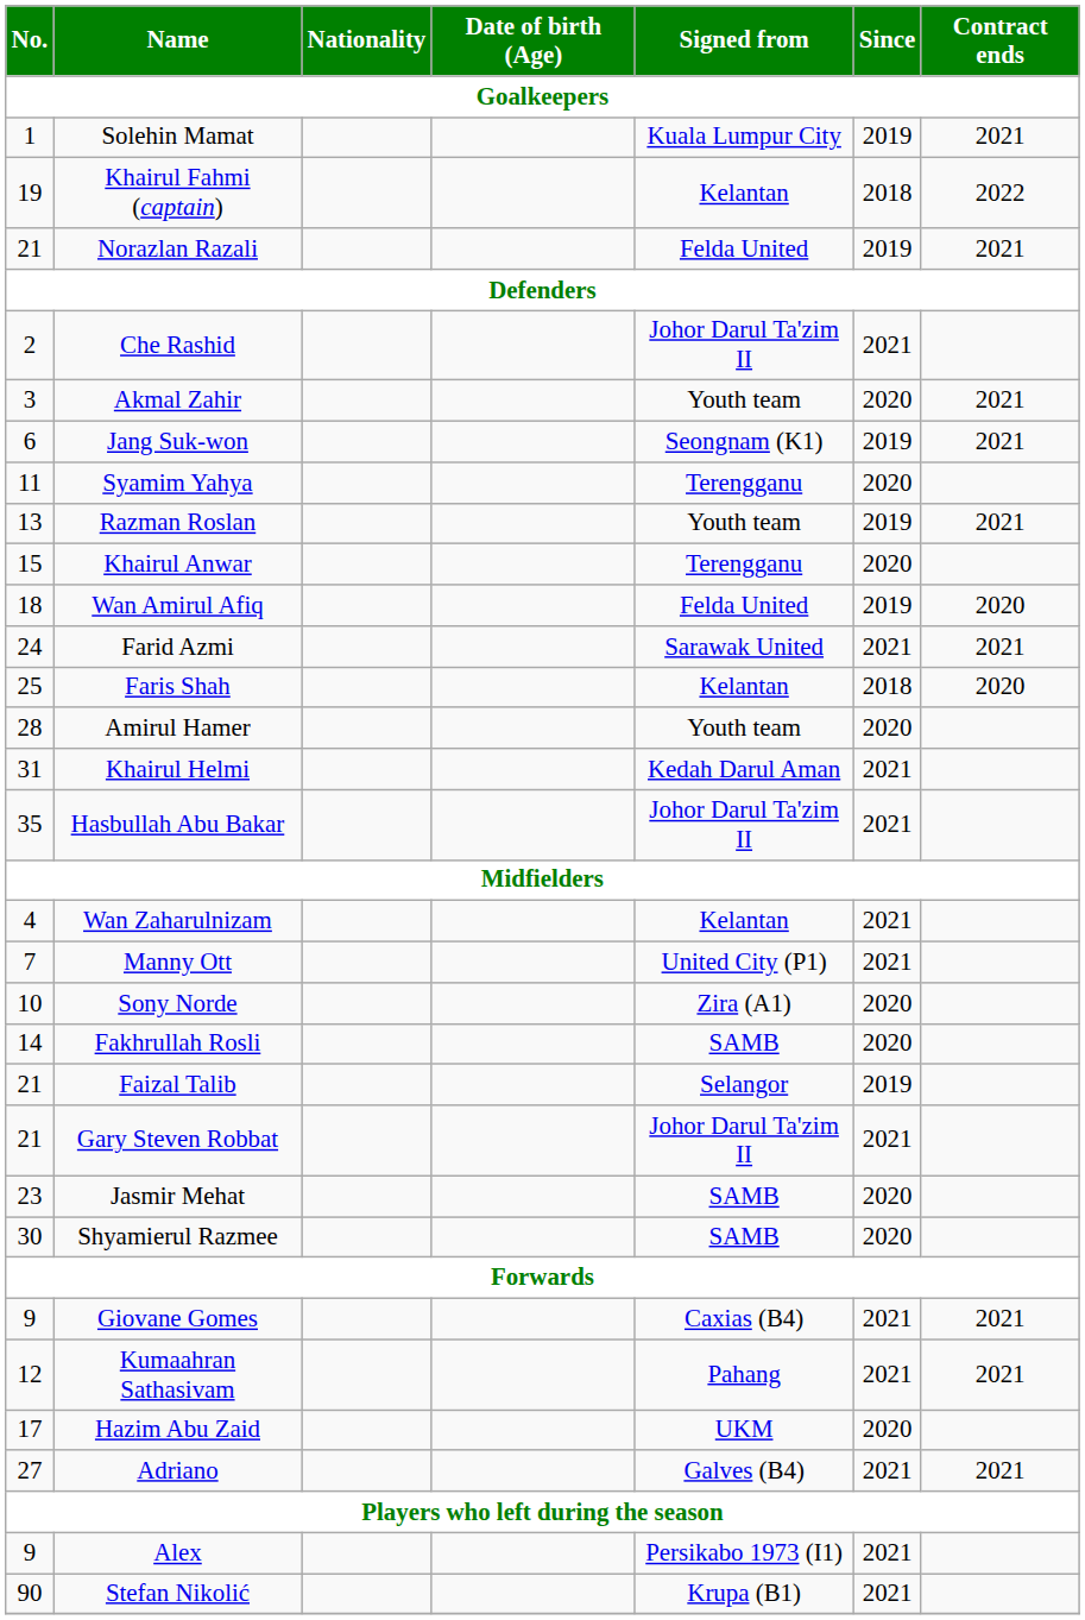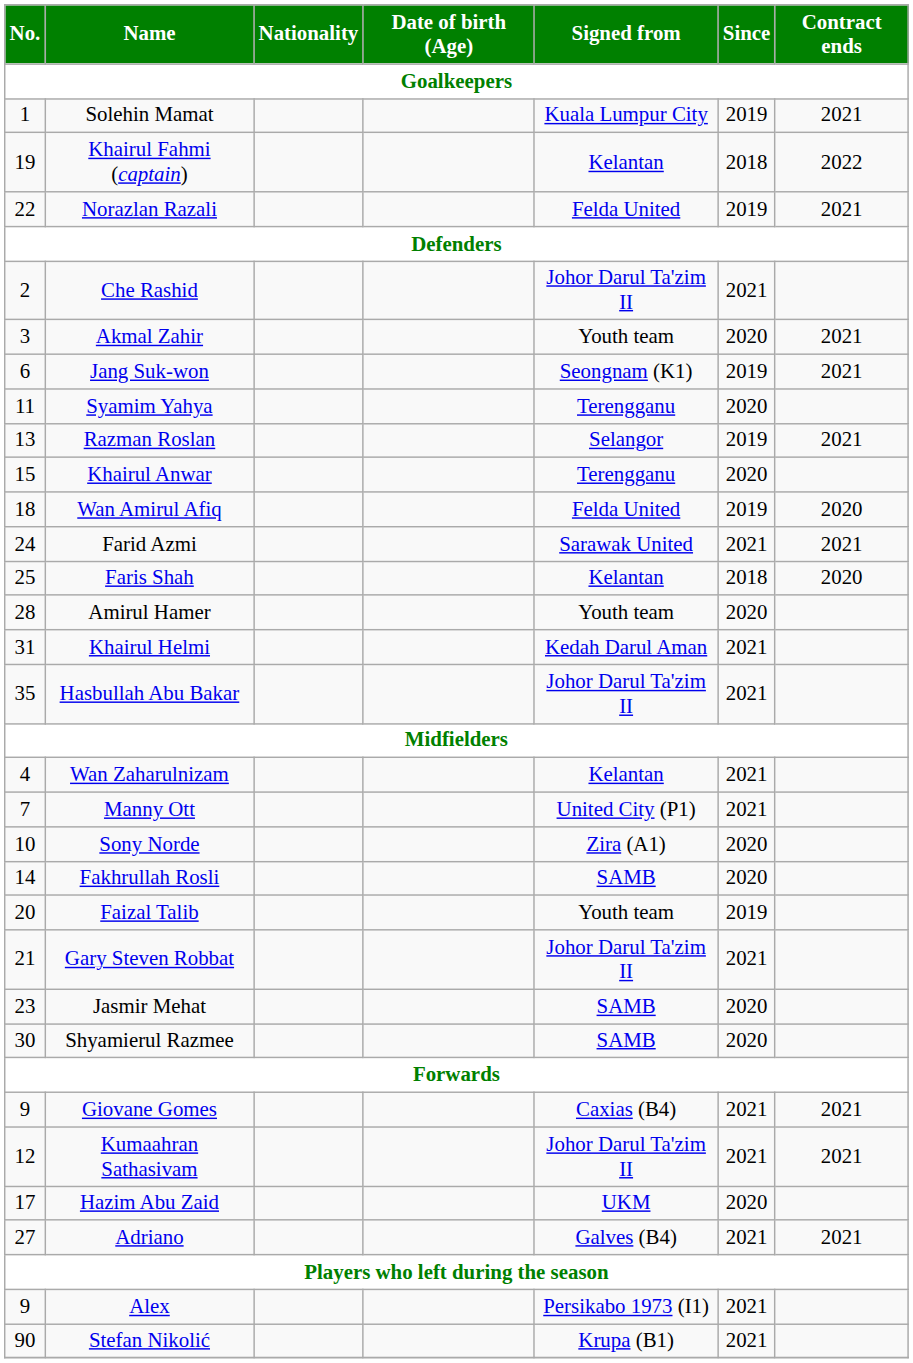 <table class="wikitable"  style="text-align:center; font-size:90%; width:100%;">
 <tr>
 <th style="background:green; color:white; text-align:center;">No.</th>
 <th style="background:green; color:white; text-align:center;">Name</th>
 <th style="background:green; color:white; text-align:center;">Nationality</th>
 <th style="background:green; color:white; text-align:center;">Date of birth (Age)</th>
 <th style="background:green; color:white; text-align:center;">Signed from</th>
 <th style="background:green; color:white; text-align:center;">Since</th>
 <th style="background:green; color:white; text-align:center;">Contract ends</th>
 </tr>
 <tr>
 <th colspan="8" style="background:white; color:green; text-align:center">Goalkeepers</th>
 </tr>
 <tr>
 <td>1</td>
 <td>Solehin Mamat</td>
 <td></td>
 <td></td>
 <td> <a href='#'>Kuala Lumpur City</a></td>
 <td>2019</td>
 <td>2021</td>
 </tr>
 <tr>
 <td>19</td>
 <td><a href='#'>Khairul Fahmi</a> (<em><a href='#'>captain</a></em>)</td>
 <td></td>
 <td></td>
 <td> <a href='#'>Kelantan</a></td>
 <td>2018</td>
 <td>2022</td>
 </tr>
 <tr>
-<td>21</td>
+<td>22</td>
 <td><a href='#'>Norazlan Razali</a></td>
 <td></td>
 <td></td>
 <td> <a href='#'>Felda United</a></td>
 <td>2019</td>
 <td>2021</td>
 </tr>
 <tr>
 <th colspan="8" style="background:white; color:green; text-align:center">Defenders</th>
 </tr>
 <tr>
 <td>2</td>
 <td><a href='#'>Che Rashid</a></td>
 <td></td>
 <td></td>
 <td> <a href='#'>Johor Darul Ta'zim II</a></td>
 <td>2021</td>
 <td></td>
 </tr>
 <tr>
 <td>3</td>
 <td><a href='#'>Akmal Zahir</a></td>
 <td></td>
 <td></td>
 <td>Youth team</td>
 <td>2020</td>
 <td>2021</td>
 </tr>
 <tr>
 <td>6</td>
 <td><a href='#'>Jang Suk-won</a></td>
 <td></td>
 <td></td>
 <td> <a href='#'>Seongnam</a> (K1)</td>
 <td>2019</td>
 <td>2021</td>
 </tr>
 <tr>
 <td>11</td>
 <td><a href='#'>Syamim Yahya</a></td>
 <td></td>
 <td></td>
 <td> <a href='#'>Terengganu</a></td>
 <td>2020</td>
 <td></td>
 </tr>
 <tr>
 <td>13</td>
 <td><a href='#'>Razman Roslan</a></td>
 <td></td>
 <td></td>
-<td>Youth team</td>
+<td> <a href='#'>Selangor</a></td>
 <td>2019</td>
 <td>2021</td>
 </tr>
 <tr>
 <td>15</td>
 <td><a href='#'>Khairul Anwar</a></td>
 <td></td>
 <td></td>
 <td> <a href='#'>Terengganu</a></td>
 <td>2020</td>
 <td></td>
 </tr>
 <tr>
 <td>18</td>
 <td><a href='#'>Wan Amirul Afiq</a></td>
 <td></td>
 <td></td>
 <td> <a href='#'>Felda United</a></td>
 <td>2019</td>
 <td>2020</td>
 </tr>
 <tr>
 <td>24</td>
 <td>Farid Azmi</td>
 <td></td>
 <td></td>
 <td> <a href='#'>Sarawak United</a></td>
 <td>2021</td>
 <td>2021</td>
 </tr>
 <tr>
 <td>25</td>
 <td><a href='#'>Faris Shah</a></td>
 <td></td>
 <td></td>
 <td> <a href='#'>Kelantan</a></td>
 <td>2018</td>
 <td>2020</td>
 </tr>
 <tr>
 <td>28</td>
 <td>Amirul Hamer</td>
 <td></td>
 <td></td>
 <td>Youth team</td>
 <td>2020</td>
 <td></td>
 </tr>
 <tr>
 <td>31</td>
 <td><a href='#'>Khairul Helmi</a></td>
 <td></td>
 <td></td>
 <td> <a href='#'>Kedah Darul Aman</a></td>
 <td>2021</td>
 <td></td>
 </tr>
 <tr>
 <td>35</td>
 <td><a href='#'>Hasbullah Abu Bakar</a></td>
 <td></td>
 <td></td>
 <td> <a href='#'>Johor Darul Ta'zim II</a></td>
 <td>2021</td>
 <td></td>
 </tr>
 <tr>
 <th colspan="8" style="background:white; color:green; text-align:center">Midfielders</th>
 </tr>
 <tr>
 <td>4</td>
 <td><a href='#'>Wan Zaharulnizam</a></td>
 <td></td>
 <td></td>
 <td> <a href='#'>Kelantan</a></td>
 <td>2021</td>
 <td></td>
 </tr>
 <tr>
 <td>7</td>
 <td><a href='#'>Manny Ott</a></td>
 <td></td>
 <td></td>
 <td> <a href='#'>United City</a> (P1)</td>
 <td>2021</td>
 <td></td>
 </tr>
 <tr>
 <td>10</td>
 <td><a href='#'>Sony Norde</a></td>
 <td></td>
 <td></td>
 <td> <a href='#'>Zira</a> (A1)</td>
 <td>2020</td>
 <td></td>
 </tr>
 <tr>
 <td>14</td>
 <td><a href='#'>Fakhrullah Rosli</a></td>
 <td></td>
 <td></td>
 <td> <a href='#'>SAMB</a></td>
 <td>2020</td>
 <td></td>
 </tr>
 <tr>
-<td>21</td>
+<td>20</td>
 <td><a href='#'>Faizal Talib</a></td>
 <td></td>
 <td></td>
-<td> <a href='#'>Selangor</a></td>
+<td>Youth team</td>
 <td>2019</td>
 <td></td>
 </tr>
 <tr>
 <td>21</td>
 <td><a href='#'>Gary Steven Robbat</a></td>
 <td></td>
 <td></td>
 <td> <a href='#'>Johor Darul Ta'zim II</a></td>
 <td>2021</td>
 <td></td>
 </tr>
 <tr>
 <td>23</td>
 <td>Jasmir Mehat</td>
 <td></td>
 <td></td>
 <td> <a href='#'>SAMB</a></td>
 <td>2020</td>
 <td></td>
 </tr>
 <tr>
 <td>30</td>
 <td>Shyamierul Razmee</td>
 <td></td>
 <td></td>
 <td> <a href='#'>SAMB</a></td>
 <td>2020</td>
 <td></td>
 </tr>
 <tr>
 <th colspan="8" style="background:white; color:green; text-align:center">Forwards</th>
 </tr>
 <tr>
 <td>9</td>
 <td><a href='#'>Giovane Gomes</a></td>
 <td></td>
 <td></td>
 <td> <a href='#'>Caxias</a> (B4)</td>
 <td>2021</td>
 <td>2021</td>
 </tr>
 <tr>
 <td>12</td>
 <td><a href='#'>Kumaahran Sathasivam</a></td>
 <td></td>
 <td></td>
-<td> <a href='#'>Pahang</a></td>
+<td> <a href='#'>Johor Darul Ta'zim II</a></td>
 <td>2021</td>
 <td>2021</td>
 </tr>
 <tr>
 <td>17</td>
 <td><a href='#'>Hazim Abu Zaid</a></td>
 <td></td>
 <td></td>
 <td> <a href='#'>UKM</a></td>
 <td>2020</td>
 <td></td>
 </tr>
 <tr>
 <td>27</td>
 <td><a href='#'>Adriano</a></td>
 <td></td>
 <td></td>
 <td> <a href='#'>Galves</a> (B4)</td>
 <td>2021</td>
 <td>2021</td>
 </tr>
 <tr>
 <th colspan="8" style="background:white; color:green; text-align:center">Players who left during the season</th>
 </tr>
 <tr>
 <td>9</td>
 <td><a href='#'>Alex</a></td>
 <td></td>
 <td></td>
 <td> <a href='#'>Persikabo 1973</a> (I1)</td>
 <td>2021</td>
 <td></td>
 </tr>
 <tr>
 <td>90</td>
 <td><a href='#'>Stefan Nikolić</a></td>
 <td></td>
 <td></td>
 <td> <a href='#'>Krupa</a> (B1)</td>
 <td>2021</td>
 <td></td>
 </tr>
 <tr>
 </tr>
 </table>
